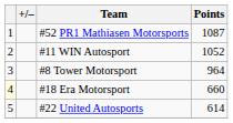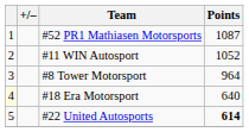 <table class="wikitable" style="font-size: 95%;">
 <tr>
 <th scope="col"></th>
 <th scope="col">+/–</th>
 <th scope="col">Team</th>
 <th scope="col">Points</th>
 </tr>
 <tr>
 <td align=center>1</td>
 <td align="left"></td>
 <td> #52 <a href='#'>PR1 Mathiasen Motorsports</a></td>
 <td align=right>1087</td>
 </tr>
 <tr>
 <td align=center>2</td>
 <td align="left"></td>
 <td> #11 WIN Autosport</td>
 <td align=right>1052</td>
 </tr>
 <tr>
 <td align=center>3</td>
 <td align="left"></td>
 <td> #8 Tower Motorsport</td>
 <td align=right>964</td>
 </tr>
 <tr>
 <td align=center style="background: lightyellow;">4</td>
 <td align="left"></td>
 <td> #18 Era Motorsport</td>
-<td align=right>660</td>
+<td align=right>640</td>
 </tr>
 <tr>
 <td align=center>5</td>
 <td align="left"></td>
 <td> #22 <a href='#'>United Autosports</a></td>
-<td align=right>614</td>
+<td align=right><strong>614</strong></td>
 </tr>
 <tr>
 </tr>
 </table>
